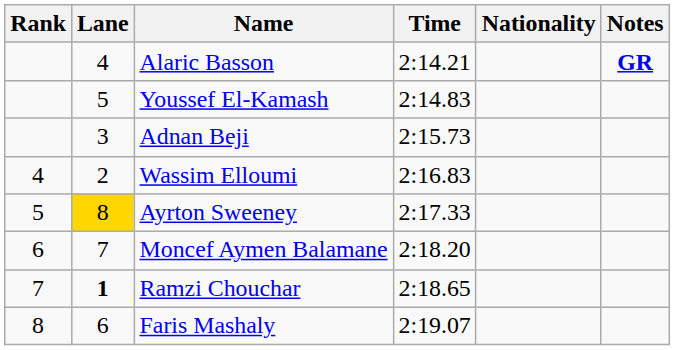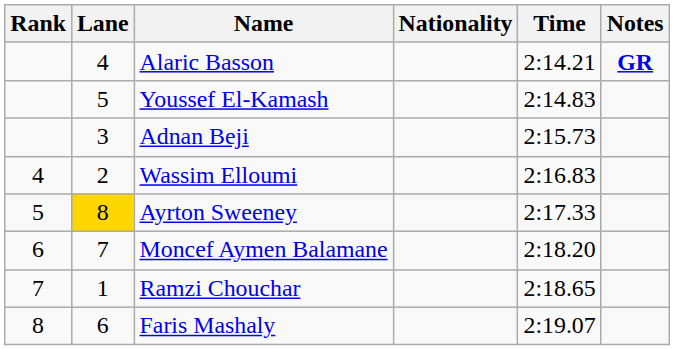 <table class="wikitable sortable" style="text-align:center">
 <tr>
 <th>Rank</th>
 <th>Lane</th>
 <th>Name</th>
+<th>Nationality</th>
 <th>Time</th>
-<th>Nationality</th>
 <th>Notes</th>
 </tr>
 <tr>
 <td></td>
 <td>4</td>
 <td align=left><a href='#'>Alaric Basson</a></td>
+<td align=left></td>
 <td>2:14.21</td>
-<td align=left></td>
 <td><strong><a href='#'>GR</a></strong></td>
 </tr>
 <tr>
 <td></td>
 <td>5</td>
 <td align=left><a href='#'>Youssef El-Kamash</a></td>
+<td align=left></td>
 <td>2:14.83</td>
-<td align=left></td>
 <td></td>
 </tr>
 <tr>
 <td></td>
 <td>3</td>
 <td align=left><a href='#'>Adnan Beji</a></td>
+<td align=left></td>
 <td>2:15.73</td>
-<td align=left></td>
 <td></td>
 </tr>
 <tr>
 <td>4</td>
 <td>2</td>
 <td align=left><a href='#'>Wassim Elloumi</a></td>
+<td align=left></td>
 <td>2:16.83</td>
-<td align=left></td>
 <td></td>
 </tr>
 <tr>
 <td>5</td>
 <td style="background: gold;">8</td>
 <td align=left><a href='#'>Ayrton Sweeney</a></td>
+<td align=left></td>
 <td>2:17.33</td>
-<td align=left></td>
 <td></td>
 </tr>
 <tr>
 <td>6</td>
 <td>7</td>
 <td align=left><a href='#'>Moncef Aymen Balamane</a></td>
+<td align=left></td>
 <td>2:18.20</td>
-<td align=left></td>
 <td></td>
 </tr>
 <tr>
 <td>7</td>
-<td><strong>1</strong></td>
+<td>1</td>
 <td align=left><a href='#'>Ramzi Chouchar</a></td>
+<td align=left></td>
 <td>2:18.65</td>
-<td align=left></td>
 <td></td>
 </tr>
 <tr>
 <td>8</td>
 <td>6</td>
 <td align=left><a href='#'>Faris Mashaly</a></td>
+<td align=left></td>
 <td>2:19.07</td>
-<td align=left></td>
 <td></td>
 </tr>
 </table>
